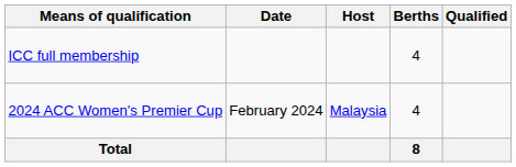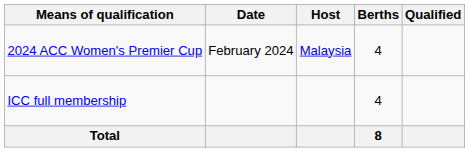 <table class="wikitable">
 <tr>
 <th>Means of qualification</th>
 <th>Date</th>
 <th>Host</th>
 <th>Berths</th>
 <th>Qualified</th>
 </tr>
 <tr>
-<td><a href='#'>ICC full membership</a></td>
-<td></td>
-<td></td>
+<td><a href='#'>2024 ACC Women's Premier Cup</a></td>
+<td>February 2024</td>
+<td> <a href='#'>Malaysia</a></td>
 <td style="text-align:center;">4</td>
 <td><br><br><br></td>
 </tr>
 <tr>
-<td><a href='#'>2024 ACC Women's Premier Cup</a></td>
-<td>February 2024</td>
-<td> <a href='#'>Malaysia</a></td>
+<td><a href='#'>ICC full membership</a></td>
+<td></td>
+<td></td>
 <td style="text-align:center;">4</td>
 <td><br><br><br></td>
 </tr>
 <tr>
 <th>Total</th>
 <th></th>
 <th></th>
 <th>8</th>
 <th></th>
 </tr>
 </table>
